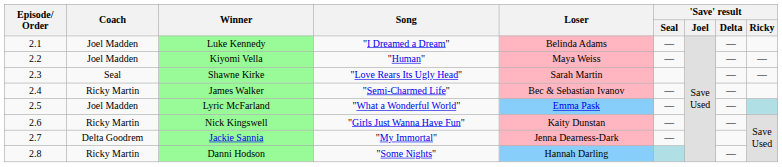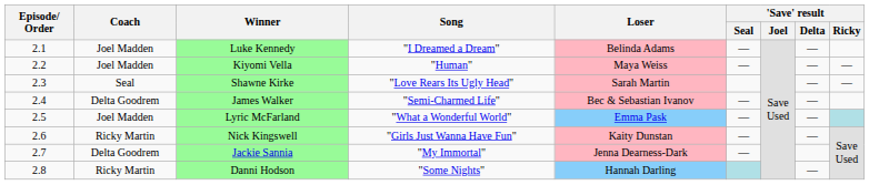 <table class="wikitable" style="text-align: center; width: auto;">
 <tr>
 <th rowspan="2" style="width:08%;">Episode/<br>Order</th>
 <th rowspan="2" style="width:12%;">Coach</th>
 <th rowspan="2" style="width:20%;">Winner</th>
 <th rowspan="2" style="width:24%;">Song</th>
 <th rowspan="2" style="width:20%;">Loser</th>
 <th colspan="4" style="width:16%;">'Save' result</th>
 </tr>
 <tr>
 <th style="width:04%;">Seal</th>
 <th style="width:04%;">Joel</th>
 <th style="width:04%;">Delta</th>
 <th style="width:04%;">Ricky</th>
 </tr>
 <tr>
 <td>2.1</td>
 <td>Joel Madden</td>
 <td style="background:palegreen">Luke Kennedy</td>
 <td>"<a href='#'>I Dreamed a Dream</a>"</td>
 <td style="background:lightpink">Belinda Adams</td>
 <td>—</td>
 <td rowspan="8" style="background:#e0e0e0">Save Used</td>
 <td>—</td>
 <td></td>
 </tr>
 <tr>
 <td>2.2</td>
 <td>Joel Madden</td>
 <td style="background:palegreen">Kiyomi Vella</td>
 <td>"<a href='#'>Human</a>"</td>
 <td style="background:lightpink">Maya Weiss</td>
 <td>—</td>
 <td>—</td>
 <td>—</td>
 </tr>
 <tr>
 <td>2.3</td>
 <td>Seal</td>
 <td style="background:palegreen">Shawne Kirke</td>
 <td>"<a href='#'>Love Rears Its Ugly Head</a>"</td>
 <td style="background:lightpink">Sarah Martin</td>
 <td></td>
 <td>—</td>
 <td>—</td>
 </tr>
 <tr>
 <td>2.4</td>
-<td>Ricky Martin</td>
+<td>Delta Goodrem</td>
 <td style="background:palegreen">James Walker</td>
 <td>"<a href='#'>Semi-Charmed Life</a>"</td>
 <td style="background:lightpink">Bec & Sebastian Ivanov</td>
 <td>—</td>
 <td>—</td>
 <td></td>
 </tr>
 <tr>
 <td>2.5</td>
 <td>Joel Madden</td>
 <td style="background:palegreen">Lyric McFarland</td>
 <td>"<a href='#'>What a Wonderful World</a>"</td>
 <td style="background:lightskyblue"><a href='#'>Emma Pask</a></td>
 <td>—</td>
 <td>—</td>
 <td style="background:#B0E0E6;"><strong></strong></td>
 </tr>
 <tr>
 <td>2.6</td>
 <td>Ricky Martin</td>
 <td style="background:palegreen">Nick Kingswell</td>
 <td>"<a href='#'>Girls Just Wanna Have Fun</a>"</td>
 <td style="background:lightpink">Kaity Dunstan</td>
 <td>—</td>
 <td>—</td>
 <td rowspan="3" style="background:#e0e0e0">Save Used</td>
 </tr>
 <tr>
 <td>2.7</td>
 <td>Delta Goodrem</td>
 <td style="background:palegreen"><a href='#'>Jackie Sannia</a></td>
 <td>"<a href='#'>My Immortal</a>"</td>
 <td style="background:lightpink">Jenna Dearness-Dark</td>
 <td>—</td>
 <td></td>
 </tr>
 <tr>
 <td>2.8</td>
 <td>Ricky Martin</td>
 <td style="background:palegreen">Danni Hodson</td>
 <td>"<a href='#'>Some Nights</a>"</td>
 <td style="background:lightskyblue">Hannah Darling</td>
 <td style="background:#B0E0E6;"><strong></strong></td>
 <td>—</td>
 </tr>
 </table>
